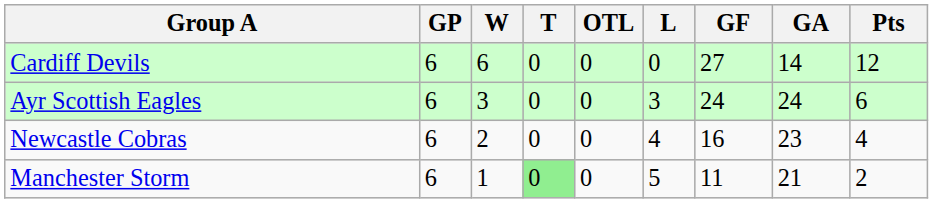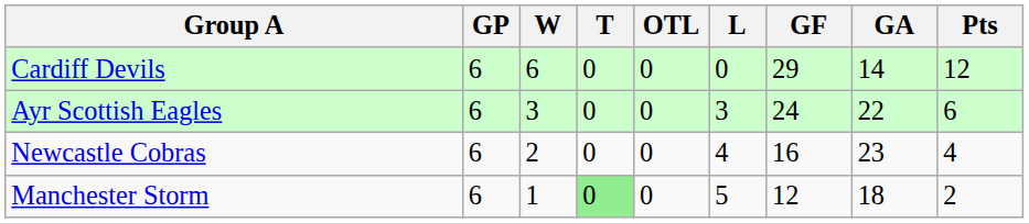 <table class="wikitable">
 <tr>
 <th width="40%">Group A</th>
 <th width="5%">GP</th>
 <th width="5%">W</th>
 <th width="5%">T</th>
 <th width="5%">OTL</th>
 <th width="5%">L</th>
 <th width="7.5%">GF</th>
 <th width="7.5%">GA</th>
 <th width="7.5%">Pts</th>
 </tr>
 <tr bgcolor="#CCFFCC">
 <td><a href='#'>Cardiff Devils</a></td>
 <td>6</td>
 <td>6</td>
 <td>0</td>
 <td>0</td>
 <td>0</td>
-<td>27</td>
+<td>29</td>
 <td>14</td>
 <td>12</td>
 </tr>
 <tr bgcolor="#CCFFCC">
 <td><a href='#'>Ayr Scottish Eagles</a></td>
 <td>6</td>
 <td>3</td>
 <td>0</td>
 <td>0</td>
 <td>3</td>
 <td>24</td>
-<td>24</td>
+<td>22</td>
 <td>6</td>
 </tr>
 <tr>
 <td><a href='#'>Newcastle Cobras</a></td>
 <td>6</td>
 <td>2</td>
 <td>0</td>
 <td>0</td>
 <td>4</td>
 <td>16</td>
 <td>23</td>
 <td>4</td>
 </tr>
 <tr>
 <td><a href='#'>Manchester Storm</a></td>
 <td>6</td>
 <td>1</td>
 <td style="background: lightgreen;">0</td>
 <td>0</td>
 <td>5</td>
-<td>11</td>
-<td>21</td>
+<td>12</td>
+<td>18</td>
 <td>2</td>
 </tr>
 </table>
